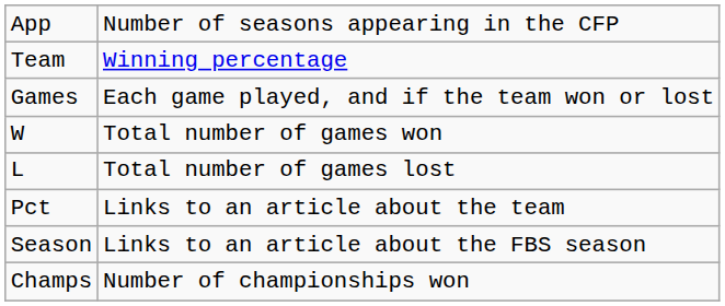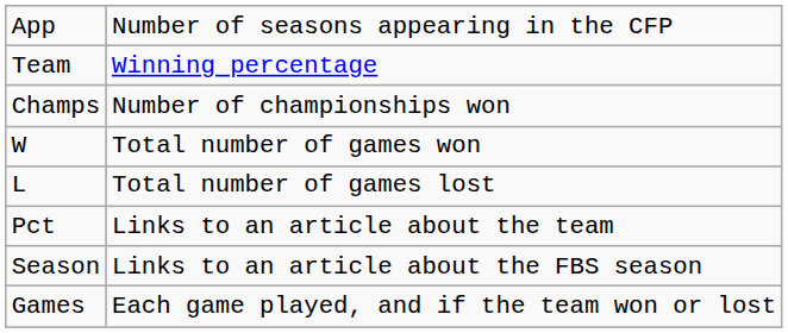 <table class="wikitable sortable" style="text-align:left;">
 <tr>
 <td>App</td>
 <td>Number of seasons appearing in the CFP</td>
 </tr>
 <tr>
 <td>Team</td>
 <td><a href='#'>Winning percentage</a></td>
 </tr>
 <tr>
-<td>Games</td>
-<td>Each game played, and if the team won or lost</td>
+<td>Champs</td>
+<td>Number of championships won</td>
 </tr>
 <tr>
 <td>W</td>
 <td>Total number of games won</td>
 </tr>
 <tr>
 <td>L</td>
 <td>Total number of games lost</td>
 </tr>
 <tr>
 <td>Pct</td>
 <td>Links to an article about the team</td>
 </tr>
 <tr>
 <td>Season</td>
 <td>Links to an article about the FBS season</td>
 </tr>
 <tr>
-<td>Champs</td>
-<td>Number of championships won</td>
+<td>Games</td>
+<td>Each game played, and if the team won or lost</td>
 </tr>
 </table>
